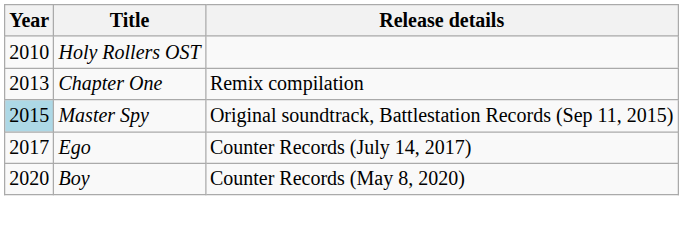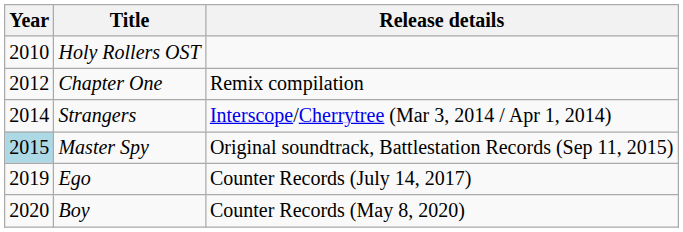 <table class="wikitable">
 <tr>
 <th>Year</th>
 <th>Title</th>
 <th>Release details</th>
 </tr>
 <tr>
 <td style="text-align:center;">2010</td>
 <td><em>Holy Rollers OST</em></td>
 </tr>
 <tr>
-<td>2013</td>
+<td>2012</td>
 <td><em>Chapter One</em></td>
 <td>Remix compilation</td>
+</tr>
+<tr>
+<td style="text-align:center;">2014</td>
+<td><em>Strangers</em></td>
+<td><a href='#'>Interscope</a>/<a href='#'>Cherrytree</a> (Mar 3, 2014 / Apr 1, 2014)</td>
 </tr>
 <tr>
 <td style="background: lightblue;">2015</td>
 <td><em>Master Spy</em></td>
 <td>Original soundtrack, Battlestation Records (Sep 11, 2015)</td>
 </tr>
 <tr>
-<td>2017</td>
+<td>2019</td>
 <td><em>Ego</em></td>
 <td>Counter Records (July 14, 2017)</td>
 </tr>
 <tr>
 <td>2020</td>
 <td><em>Boy</em></td>
 <td>Counter Records (May 8, 2020)</td>
 </tr>
 </table>
